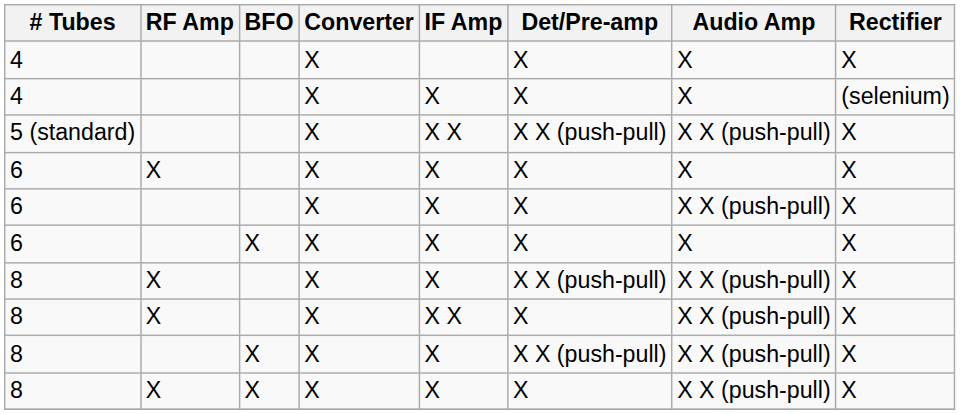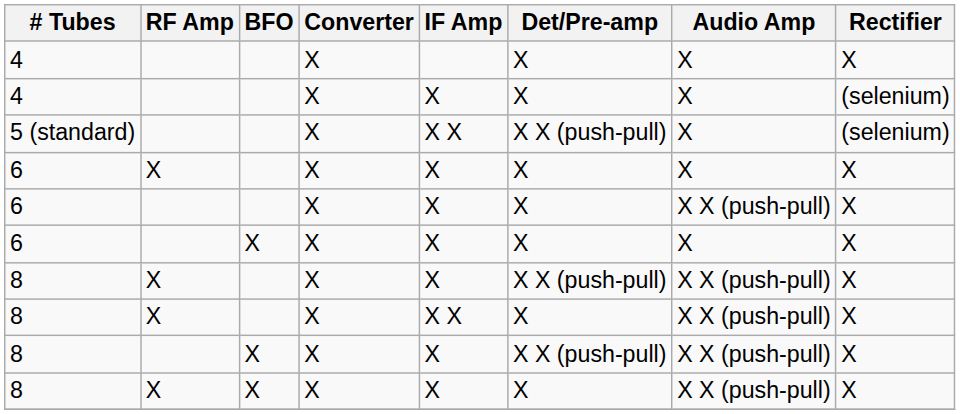 <table class="wikitable">
 <tr>
 <th># Tubes</th>
 <th>RF Amp</th>
 <th>BFO</th>
 <th>Converter</th>
 <th>IF Amp</th>
 <th>Det/Pre-amp</th>
 <th>Audio Amp</th>
 <th>Rectifier</th>
 </tr>
 <tr>
 <td>4</td>
 <td></td>
 <td></td>
 <td>X</td>
 <td></td>
 <td>X</td>
 <td>X</td>
 <td>X</td>
 </tr>
 <tr>
 <td>4</td>
 <td></td>
 <td></td>
 <td>X</td>
 <td>X</td>
 <td>X</td>
 <td>X</td>
 <td>(selenium)</td>
 </tr>
 <tr>
 <td>5 (standard)</td>
 <td></td>
 <td></td>
 <td>X</td>
 <td>X X</td>
 <td>X X (push-pull)</td>
-<td>X X (push-pull)</td>
 <td>X</td>
+<td>(selenium)</td>
 </tr>
 <tr>
 <td>6</td>
 <td>X</td>
 <td></td>
 <td>X</td>
 <td>X</td>
 <td>X</td>
 <td>X</td>
 <td>X</td>
 </tr>
 <tr>
 <td>6</td>
 <td></td>
 <td></td>
 <td>X</td>
 <td>X</td>
 <td>X</td>
 <td>X X (push-pull)</td>
 <td>X</td>
 </tr>
 <tr>
 <td>6</td>
 <td></td>
 <td>X</td>
 <td>X</td>
 <td>X</td>
 <td>X</td>
 <td>X</td>
 <td>X</td>
 </tr>
 <tr>
 <td>8</td>
 <td>X</td>
 <td></td>
 <td>X</td>
 <td>X</td>
 <td>X X (push-pull)</td>
 <td>X X (push-pull)</td>
 <td>X</td>
 </tr>
 <tr>
 <td>8</td>
 <td>X</td>
 <td></td>
 <td>X</td>
 <td>X X</td>
 <td>X</td>
 <td>X X (push-pull)</td>
 <td>X</td>
 </tr>
 <tr>
 <td>8</td>
 <td></td>
 <td>X</td>
 <td>X</td>
 <td>X</td>
 <td>X X (push-pull)</td>
 <td>X X (push-pull)</td>
 <td>X</td>
 </tr>
 <tr>
 <td>8</td>
 <td>X</td>
 <td>X</td>
 <td>X</td>
 <td>X</td>
 <td>X</td>
 <td>X X (push-pull)</td>
 <td>X</td>
 </tr>
 <tr>
 </tr>
 </table>
